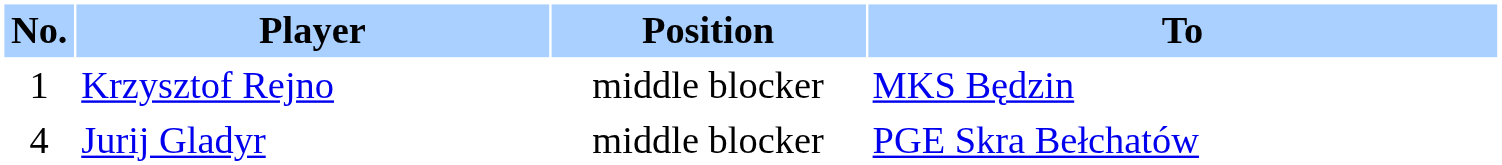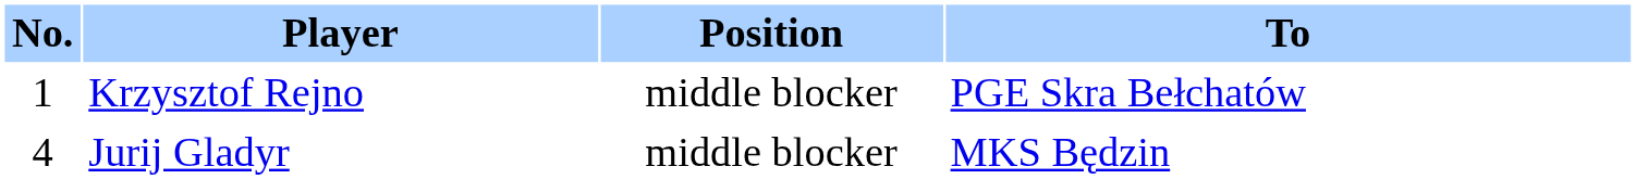 <table border="0" cellspacing="1" cellpadding="2">
 <tr bgcolor=#AAD0FF>
 <th width=4%>No.</th>
 <th width=30%>Player</th>
 <th width=20%>Position</th>
 <th width=40%>To</th>
 </tr>
 <tr>
 <td align=center>1</td>
 <td> <a href='#'>Krzysztof Rejno</a></td>
 <td align=center>middle blocker</td>
-<td><a href='#'>MKS Będzin</a></td>
+<td><a href='#'>PGE Skra Bełchatów</a></td>
 </tr>
 <tr>
 <td align=center>4</td>
 <td> <a href='#'>Jurij Gladyr</a></td>
 <td align=center>middle blocker</td>
-<td><a href='#'>PGE Skra Bełchatów</a></td>
+<td><a href='#'>MKS Będzin</a></td>
 </tr>
 <tr>
 </tr>
 </table>
